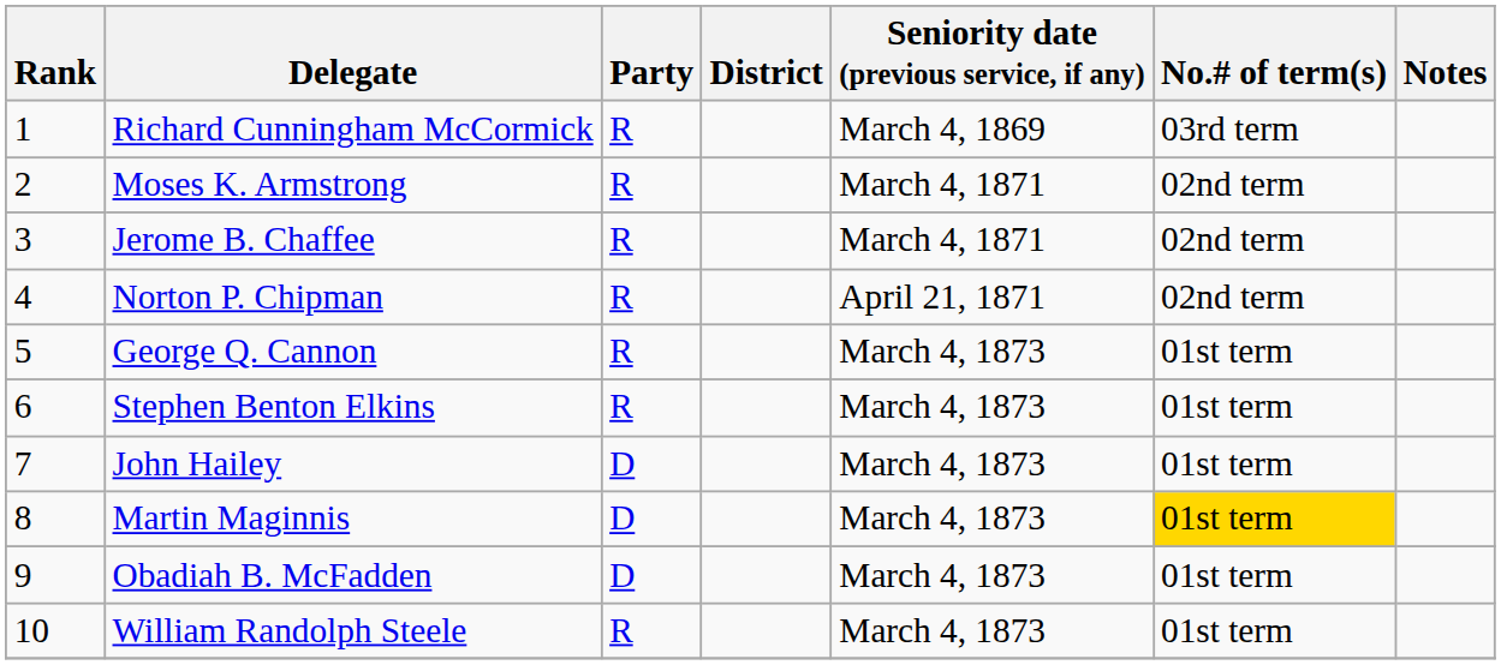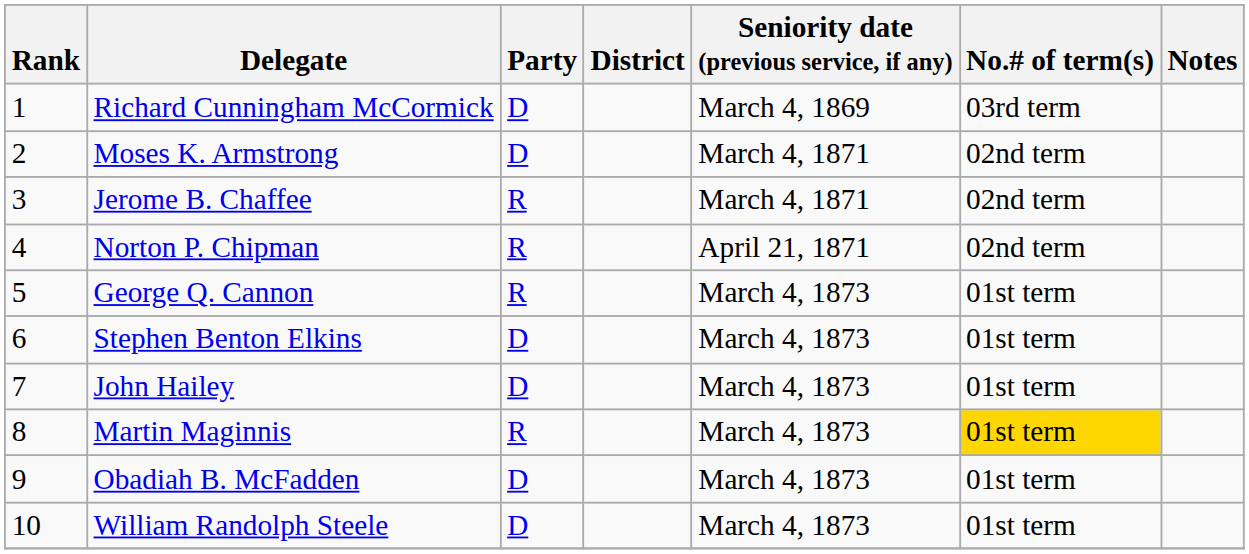 <table class="wikitable sortable">
 <tr valign=bottom>
 <th>Rank</th>
 <th>Delegate</th>
 <th>Party</th>
 <th>District</th>
 <th>Seniority date<br><small>(previous service, if any)</small><br></th>
 <th>No.# of term(s)</th>
 <th>Notes</th>
 </tr>
 <tr>
 <td>1</td>
 <td><a href='#'>Richard Cunningham McCormick</a></td>
-<td><a href='#'>R</a></td>
+<td><a href='#'>D</a></td>
 <td></td>
 <td>March 4, 1869</td>
 <td>03rd term</td>
 <td></td>
 </tr>
 <tr>
 <td>2</td>
 <td><a href='#'>Moses K. Armstrong</a></td>
-<td><a href='#'>R</a></td>
+<td><a href='#'>D</a></td>
 <td></td>
 <td>March 4, 1871</td>
 <td>02nd term</td>
 <td></td>
 </tr>
 <tr>
 <td>3</td>
 <td><a href='#'>Jerome B. Chaffee</a></td>
 <td><a href='#'>R</a></td>
 <td></td>
 <td>March 4, 1871</td>
 <td>02nd term</td>
 <td></td>
 </tr>
 <tr>
 <td>4</td>
 <td><a href='#'>Norton P. Chipman</a></td>
 <td><a href='#'>R</a></td>
 <td></td>
 <td>April 21, 1871</td>
 <td>02nd term</td>
 <td></td>
 </tr>
 <tr>
 <td>5</td>
 <td><a href='#'>George Q. Cannon</a></td>
 <td><a href='#'>R</a></td>
 <td></td>
 <td>March 4, 1873</td>
 <td>01st term</td>
 <td></td>
 </tr>
 <tr>
 <td>6</td>
 <td><a href='#'>Stephen Benton Elkins</a></td>
-<td><a href='#'>R</a></td>
+<td><a href='#'>D</a></td>
 <td></td>
 <td>March 4, 1873</td>
 <td>01st term</td>
 <td></td>
 </tr>
 <tr>
 <td>7</td>
 <td><a href='#'>John Hailey</a></td>
 <td><a href='#'>D</a></td>
 <td></td>
 <td>March 4, 1873</td>
 <td>01st term</td>
 <td></td>
 </tr>
 <tr>
 <td>8</td>
 <td><a href='#'>Martin Maginnis</a></td>
-<td><a href='#'>D</a></td>
+<td><a href='#'>R</a></td>
 <td></td>
 <td>March 4, 1873</td>
 <td style="background: gold;">01st term</td>
 <td></td>
 </tr>
 <tr>
 <td>9</td>
 <td><a href='#'>Obadiah B. McFadden</a></td>
 <td><a href='#'>D</a></td>
 <td></td>
 <td>March 4, 1873</td>
 <td>01st term</td>
 <td></td>
 </tr>
 <tr>
 <td>10</td>
 <td><a href='#'>William Randolph Steele</a></td>
-<td><a href='#'>R</a></td>
+<td><a href='#'>D</a></td>
 <td></td>
 <td>March 4, 1873</td>
 <td>01st term</td>
 <td></td>
 </tr>
 <tr>
 </tr>
 </table>
